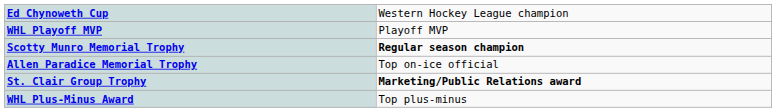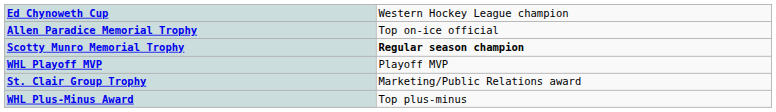 <table class="wikitable" width="75%">
 <tr>
 <td style="font-weight:bold; background-color:#ccdddd;"><a href='#'>Ed Chynoweth Cup</a></td>
 <td>Western Hockey League champion</td>
 </tr>
 <tr>
-<td style="font-weight:bold; background-color:#ccdddd;"><a href='#'>WHL Playoff MVP</a></td>
-<td>Playoff MVP</td>
+<td style="font-weight:bold; background-color:#ccdddd;"><a href='#'>Allen Paradice Memorial Trophy</a></td>
+<td>Top on-ice official</td>
 </tr>
 <tr>
 <td style="font-weight:bold; background-color:#ccdddd;"><a href='#'>Scotty Munro Memorial Trophy</a></td>
 <td><strong>Regular season champion</strong></td>
 </tr>
 <tr>
-<td style="font-weight:bold; background-color:#ccdddd;"><a href='#'>Allen Paradice Memorial Trophy</a></td>
-<td>Top on-ice official</td>
+<td style="font-weight:bold; background-color:#ccdddd;"><a href='#'>WHL Playoff MVP</a></td>
+<td>Playoff MVP</td>
 </tr>
 <tr>
 <td style="font-weight:bold; background-color:#ccdddd;"><a href='#'>St. Clair Group Trophy</a></td>
-<td><strong>Marketing/Public Relations award</strong></td>
+<td>Marketing/Public Relations award</td>
 </tr>
 <tr>
 <td style="font-weight:bold; background-color:#ccdddd;"><a href='#'>WHL Plus-Minus Award</a></td>
 <td>Top plus-minus</td>
 </tr>
 </table>
